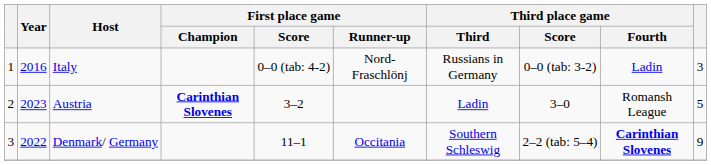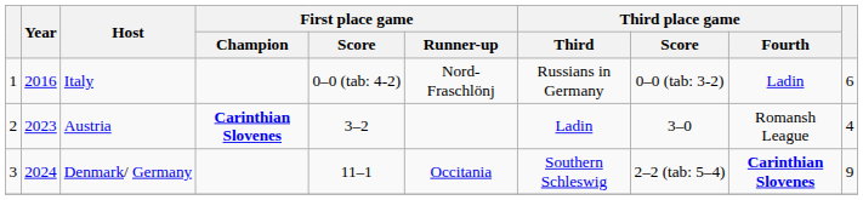 <table class="wikitable sortable" style="font-size:95%; text-align:center; width:;">
 <tr>
 <th rowspan=2 style= "width:;"></th>
 <th rowspan=2 style= "width:;">Year</th>
 <th rowspan=2 style= "width: px;">Host</th>
 <th colspan=3>First place game</th>
 <th colspan=3>Third place game</th>
 <th rowspan="2" style="width:;"></th>
 </tr>
 <tr>
 <th width= 100px> Champion</th>
 <th width=>Score</th>
 <th width= 100px> Runner-up</th>
 <th width= 100px> Third</th>
 <th width=>Score</th>
 <th width= 100px>Fourth</th>
 </tr>
 <tr>
 <td>1</td>
 <td><a href='#'>2016</a></td>
 <td align=left> <a href='#'>Italy</a></td>
 <td><strong></strong></td>
 <td>0–0 (tab: 4-2)</td>
 <td> Nord-Fraschlönj</td>
 <td>Russians in Germany</td>
 <td>0–0 (tab: 3-2)</td>
 <td> <a href='#'>Ladin</a></td>
-<td>3</td>
+<td>6</td>
 </tr>
 <tr>
 <td>2</td>
 <td><a href='#'>2023</a></td>
 <td align=left> <a href='#'>Austria</a></td>
 <td><strong> <a href='#'>Carinthian Slovenes</a></strong></td>
 <td>3–2</td>
 <td></td>
 <td> <a href='#'>Ladin</a></td>
 <td>3–0</td>
 <td> Romansh League</td>
-<td>5</td>
+<td>4</td>
 </tr>
 <tr>
 <td>3</td>
-<td><a href='#'>2022</a></td>
+<td><a href='#'>2024</a></td>
 <td align=left> <a href='#'>Denmark</a>/ <a href='#'>Germany</a></td>
 <td><strong></strong></td>
 <td>11–1</td>
 <td> <a href='#'>Occitania</a></td>
 <td><a href='#'>Southern Schleswig</a></td>
 <td>2–2 (tab: 5–4)</td>
 <td><strong> <a href='#'>Carinthian Slovenes</a></strong></td>
 <td>9</td>
 </tr>
 <tr>
 </tr>
 </table>
